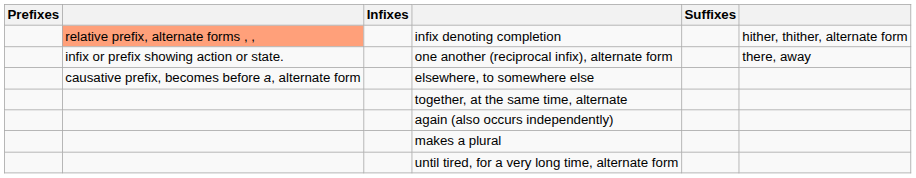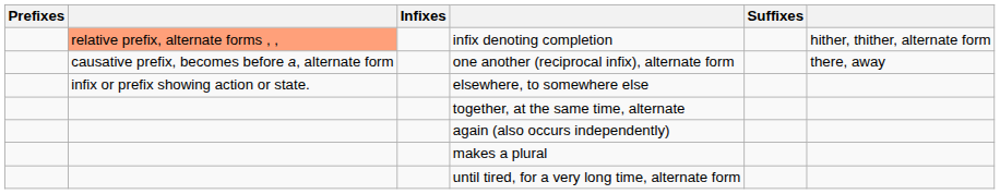 <table class="wikitable">
 <tr>
 <th>Prefixes</th>
 <th></th>
 <th>Infixes</th>
 <th></th>
 <th>Suffixes</th>
 <th></th>
 </tr>
 <tr>
 <td></td>
 <td style="background: lightsalmon;">relative prefix, alternate forms , , </td>
 <td></td>
 <td>infix denoting completion</td>
 <td></td>
 <td>hither, thither, alternate form </td>
 </tr>
 <tr>
 <td></td>
-<td>infix or prefix showing action or state.</td>
+<td>causative prefix,  becomes  before <em>a</em>, alternate form </td>
 <td></td>
 <td>one another (reciprocal infix), alternate form </td>
 <td></td>
 <td>there, away</td>
 </tr>
 <tr>
 <td></td>
-<td>causative prefix,  becomes  before <em>a</em>, alternate form </td>
+<td>infix or prefix showing action or state.</td>
 <td></td>
 <td>elsewhere, to somewhere else</td>
 <td></td>
 <td></td>
 </tr>
 <tr>
 <td></td>
 <td></td>
 <td></td>
 <td>together, at the same time, alternate </td>
 <td></td>
 <td></td>
 </tr>
 <tr>
 <td></td>
 <td></td>
 <td></td>
 <td>again (also occurs independently)</td>
 <td></td>
 <td></td>
 </tr>
 <tr>
 <td></td>
 <td></td>
 <td></td>
 <td>makes a plural</td>
 <td></td>
 <td></td>
 </tr>
 <tr>
 <td></td>
 <td></td>
 <td></td>
 <td>until tired, for a very long time, alternate form </td>
 <td></td>
 <td></td>
 </tr>
 </table>
